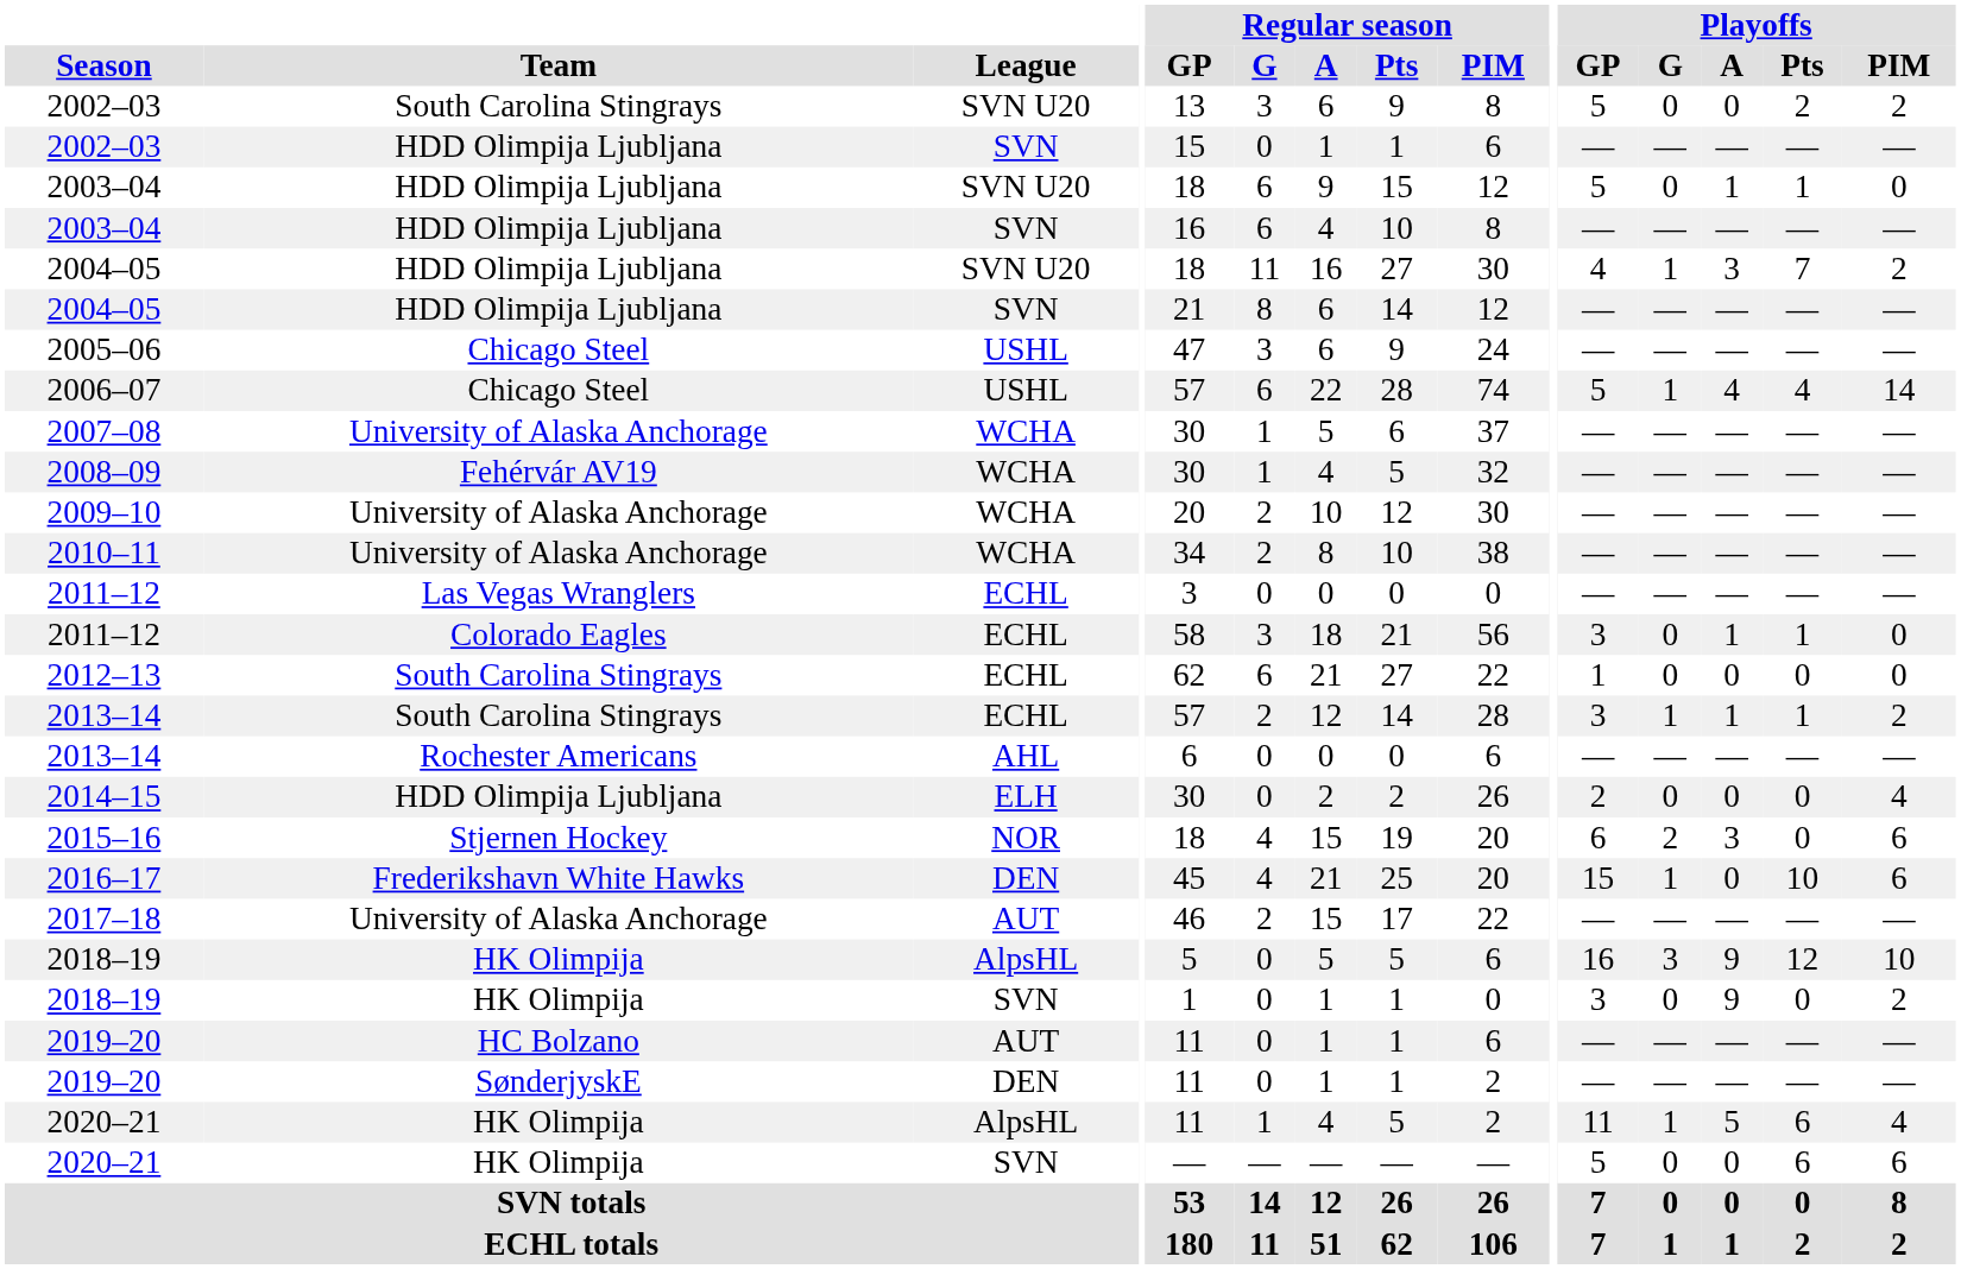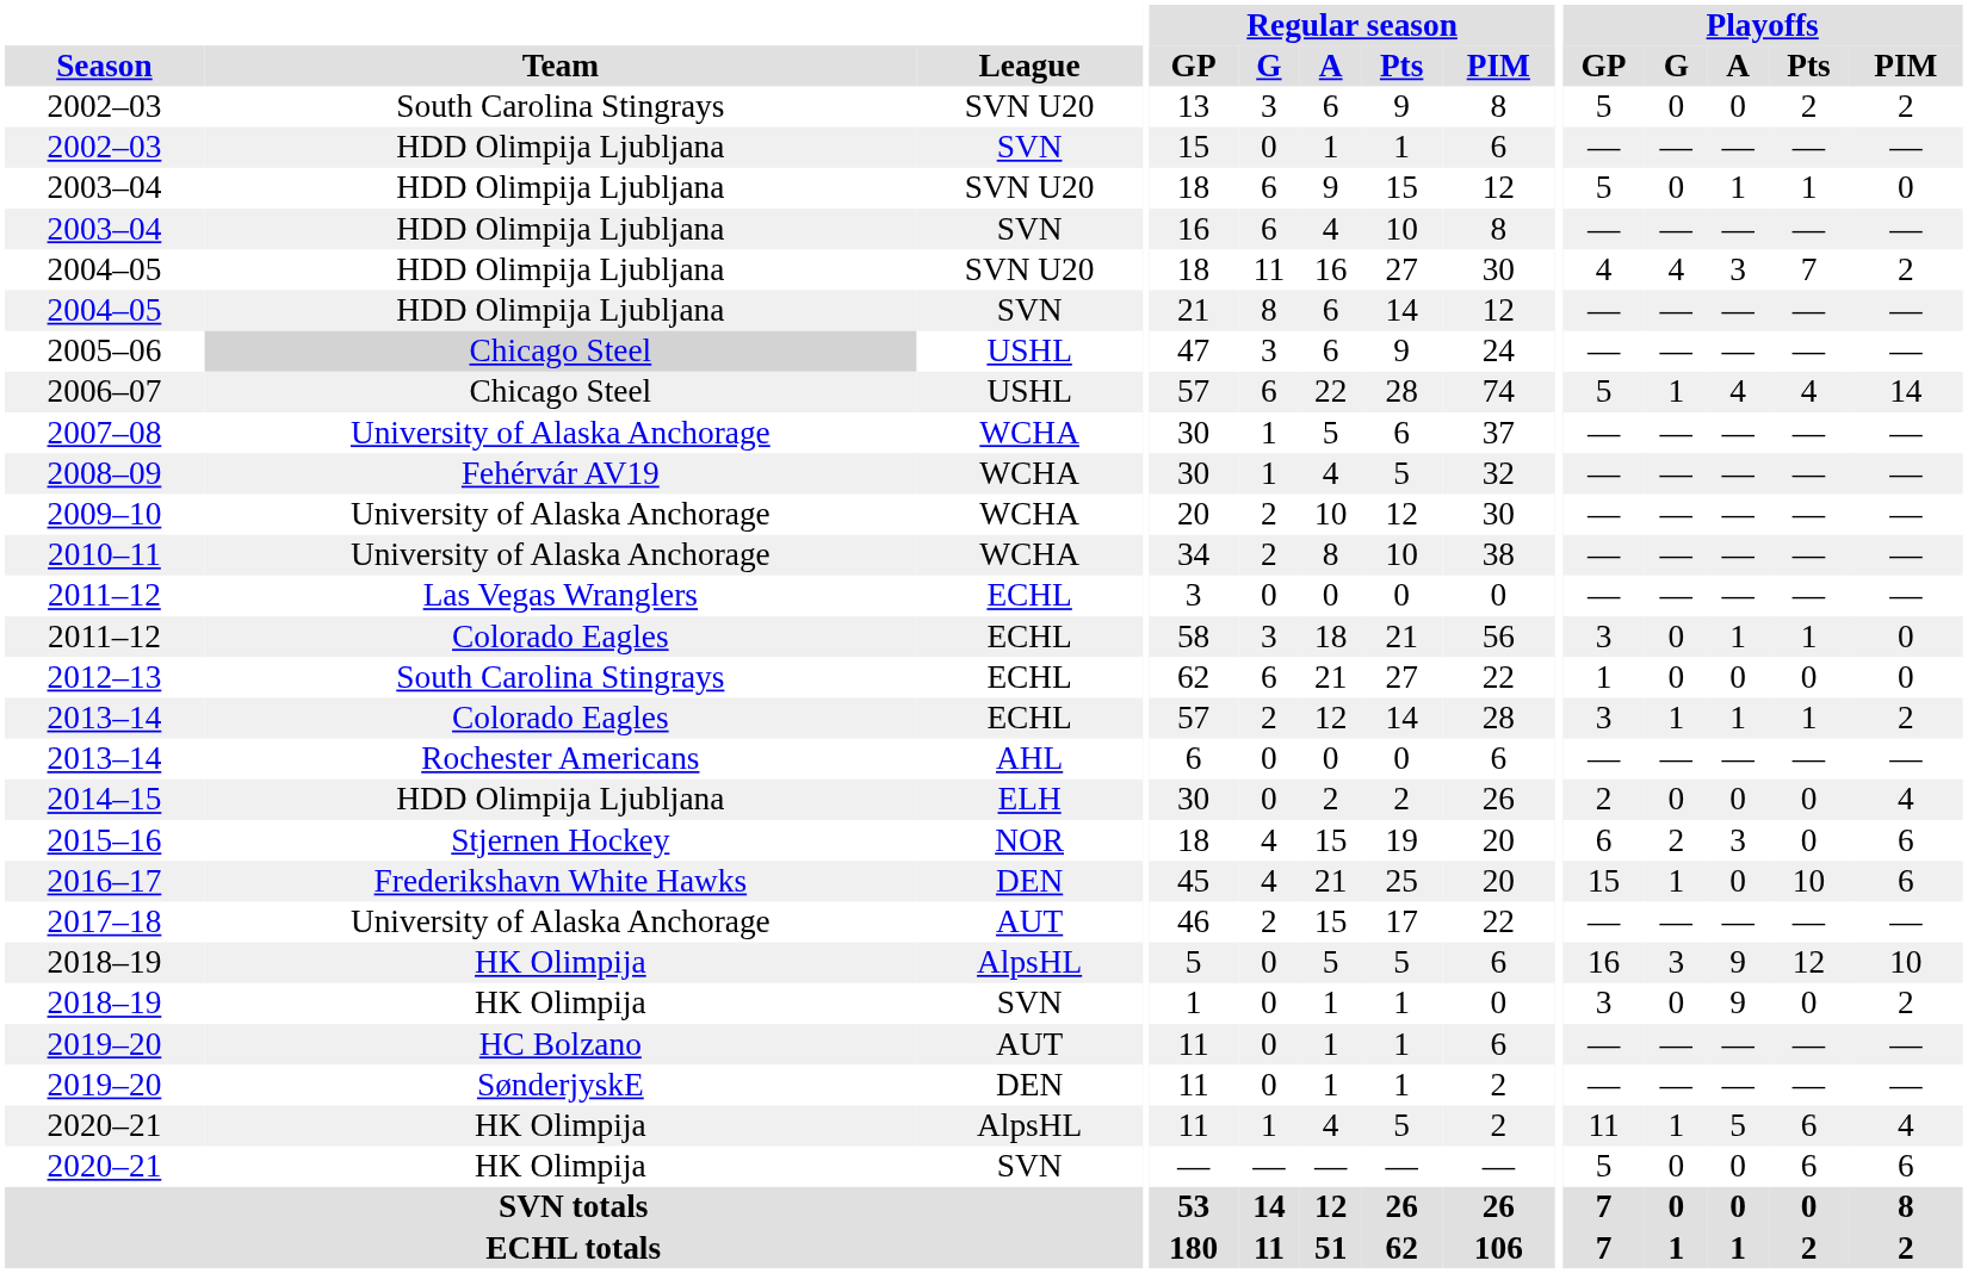 <table border="0" cellpadding="1" cellspacing="0" style="text-align:center; width:60em">
 <tr bgcolor="#e0e0e0">
 <th colspan="3" bgcolor="#ffffff"></th>
 <th rowspan="99" bgcolor="#ffffff"></th>
 <th colspan="5"><a href='#'>Regular season</a></th>
 <th rowspan="99" bgcolor="#ffffff"></th>
 <th colspan="5"><a href='#'>Playoffs</a></th>
 </tr>
 <tr bgcolor="#e0e0e0">
 <th><a href='#'>Season</a></th>
 <th>Team</th>
 <th>League</th>
 <th>GP</th>
 <th><a href='#'>G</a></th>
 <th><a href='#'>A</a></th>
 <th><a href='#'>Pts</a></th>
 <th><a href='#'>PIM</a></th>
 <th>GP</th>
 <th>G</th>
 <th>A</th>
 <th>Pts</th>
 <th>PIM</th>
 </tr>
 <tr>
 <td>2002–03</td>
 <td>South Carolina Stingrays</td>
 <td>SVN U20</td>
 <td>13</td>
 <td>3</td>
 <td>6</td>
 <td>9</td>
 <td>8</td>
 <td>5</td>
 <td>0</td>
 <td>0</td>
 <td>2</td>
 <td>2</td>
 </tr>
 <tr bgcolor="#f0f0f0">
 <td><a href='#'>2002–03</a></td>
 <td>HDD Olimpija Ljubljana</td>
 <td><a href='#'>SVN</a></td>
 <td>15</td>
 <td>0</td>
 <td>1</td>
 <td>1</td>
 <td>6</td>
 <td>—</td>
 <td>—</td>
 <td>—</td>
 <td>—</td>
 <td>—</td>
 </tr>
 <tr>
 <td>2003–04</td>
 <td>HDD Olimpija Ljubljana</td>
 <td>SVN U20</td>
 <td>18</td>
 <td>6</td>
 <td>9</td>
 <td>15</td>
 <td>12</td>
 <td>5</td>
 <td>0</td>
 <td>1</td>
 <td>1</td>
 <td>0</td>
 </tr>
 <tr bgcolor="#f0f0f0">
 <td><a href='#'>2003–04</a></td>
 <td>HDD Olimpija Ljubljana</td>
 <td>SVN</td>
 <td>16</td>
 <td>6</td>
 <td>4</td>
 <td>10</td>
 <td>8</td>
 <td>—</td>
 <td>—</td>
 <td>—</td>
 <td>—</td>
 <td>—</td>
 </tr>
 <tr>
 <td>2004–05</td>
 <td>HDD Olimpija Ljubljana</td>
 <td>SVN U20</td>
 <td>18</td>
 <td>11</td>
 <td>16</td>
 <td>27</td>
 <td>30</td>
 <td>4</td>
-<td>1</td>
+<td>4</td>
 <td>3</td>
 <td>7</td>
 <td>2</td>
 </tr>
 <tr bgcolor="#f0f0f0">
 <td><a href='#'>2004–05</a></td>
 <td>HDD Olimpija Ljubljana</td>
 <td>SVN</td>
 <td>21</td>
 <td>8</td>
 <td>6</td>
 <td>14</td>
 <td>12</td>
 <td>—</td>
 <td>—</td>
 <td>—</td>
 <td>—</td>
 <td>—</td>
 </tr>
 <tr>
 <td>2005–06</td>
-<td><a href='#'>Chicago Steel</a></td>
+<td style="background: lightgrey;"><a href='#'>Chicago Steel</a></td>
 <td><a href='#'>USHL</a></td>
 <td>47</td>
 <td>3</td>
 <td>6</td>
 <td>9</td>
 <td>24</td>
 <td>—</td>
 <td>—</td>
 <td>—</td>
 <td>—</td>
 <td>—</td>
 </tr>
 <tr bgcolor="#f0f0f0">
 <td>2006–07</td>
 <td>Chicago Steel</td>
 <td>USHL</td>
 <td>57</td>
 <td>6</td>
 <td>22</td>
 <td>28</td>
 <td>74</td>
 <td>5</td>
 <td>1</td>
 <td>4</td>
 <td>4</td>
 <td>14</td>
 </tr>
 <tr>
 <td><a href='#'>2007–08</a></td>
 <td><a href='#'>University of Alaska Anchorage</a></td>
 <td><a href='#'>WCHA</a></td>
 <td>30</td>
 <td>1</td>
 <td>5</td>
 <td>6</td>
 <td>37</td>
 <td>—</td>
 <td>—</td>
 <td>—</td>
 <td>—</td>
 <td>—</td>
 </tr>
 <tr bgcolor="#f0f0f0">
 <td><a href='#'>2008–09</a></td>
 <td><a href='#'>Fehérvár AV19</a></td>
 <td>WCHA</td>
 <td>30</td>
 <td>1</td>
 <td>4</td>
 <td>5</td>
 <td>32</td>
 <td>—</td>
 <td>—</td>
 <td>—</td>
 <td>—</td>
 <td>—</td>
 </tr>
 <tr>
 <td><a href='#'>2009–10</a></td>
 <td>University of Alaska Anchorage</td>
 <td>WCHA</td>
 <td>20</td>
 <td>2</td>
 <td>10</td>
 <td>12</td>
 <td>30</td>
 <td>—</td>
 <td>—</td>
 <td>—</td>
 <td>—</td>
 <td>—</td>
 </tr>
 <tr bgcolor="#f0f0f0">
 <td><a href='#'>2010–11</a></td>
 <td>University of Alaska Anchorage</td>
 <td>WCHA</td>
 <td>34</td>
 <td>2</td>
 <td>8</td>
 <td>10</td>
 <td>38</td>
 <td>—</td>
 <td>—</td>
 <td>—</td>
 <td>—</td>
 <td>—</td>
 </tr>
 <tr>
 <td><a href='#'>2011–12</a></td>
 <td><a href='#'>Las Vegas Wranglers</a></td>
 <td><a href='#'>ECHL</a></td>
 <td>3</td>
 <td>0</td>
 <td>0</td>
 <td>0</td>
 <td>0</td>
 <td>—</td>
 <td>—</td>
 <td>—</td>
 <td>—</td>
 <td>—</td>
 </tr>
 <tr bgcolor="#f0f0f0">
 <td>2011–12</td>
 <td><a href='#'>Colorado Eagles</a></td>
 <td>ECHL</td>
 <td>58</td>
 <td>3</td>
 <td>18</td>
 <td>21</td>
 <td>56</td>
 <td>3</td>
 <td>0</td>
 <td>1</td>
 <td>1</td>
 <td>0</td>
 </tr>
 <tr>
 <td><a href='#'>2012–13</a></td>
 <td><a href='#'>South Carolina Stingrays</a></td>
 <td>ECHL</td>
 <td>62</td>
 <td>6</td>
 <td>21</td>
 <td>27</td>
 <td>22</td>
 <td>1</td>
 <td>0</td>
 <td>0</td>
 <td>0</td>
 <td>0</td>
 </tr>
 <tr bgcolor="#f0f0f0">
 <td><a href='#'>2013–14</a></td>
-<td>South Carolina Stingrays</td>
+<td><a href='#'>Colorado Eagles</a></td>
 <td>ECHL</td>
 <td>57</td>
 <td>2</td>
 <td>12</td>
 <td>14</td>
 <td>28</td>
 <td>3</td>
 <td>1</td>
 <td>1</td>
 <td>1</td>
 <td>2</td>
 </tr>
 <tr>
 <td><a href='#'>2013–14</a></td>
 <td><a href='#'>Rochester Americans</a></td>
 <td><a href='#'>AHL</a></td>
 <td>6</td>
 <td>0</td>
 <td>0</td>
 <td>0</td>
 <td>6</td>
 <td>—</td>
 <td>—</td>
 <td>—</td>
 <td>—</td>
 <td>—</td>
 </tr>
 <tr bgcolor="#f0f0f0">
 <td><a href='#'>2014–15</a></td>
 <td>HDD Olimpija Ljubljana</td>
 <td><a href='#'>ELH</a></td>
 <td>30</td>
 <td>0</td>
 <td>2</td>
 <td>2</td>
 <td>26</td>
 <td>2</td>
 <td>0</td>
 <td>0</td>
 <td>0</td>
 <td>4</td>
 </tr>
 <tr>
 <td><a href='#'>2015–16</a></td>
 <td><a href='#'>Stjernen Hockey</a></td>
 <td><a href='#'>NOR</a></td>
 <td>18</td>
 <td>4</td>
 <td>15</td>
 <td>19</td>
 <td>20</td>
 <td>6</td>
 <td>2</td>
 <td>3</td>
 <td>0</td>
 <td>6</td>
 </tr>
 <tr bgcolor="#f0f0f0">
 <td><a href='#'>2016–17</a></td>
 <td><a href='#'>Frederikshavn White Hawks</a></td>
 <td><a href='#'>DEN</a></td>
 <td>45</td>
 <td>4</td>
 <td>21</td>
 <td>25</td>
 <td>20</td>
 <td>15</td>
 <td>1</td>
 <td>0</td>
 <td>10</td>
 <td>6</td>
 </tr>
 <tr>
 <td><a href='#'>2017–18</a></td>
 <td>University of Alaska Anchorage</td>
 <td><a href='#'>AUT</a></td>
 <td>46</td>
 <td>2</td>
 <td>15</td>
 <td>17</td>
 <td>22</td>
 <td>—</td>
 <td>—</td>
 <td>—</td>
 <td>—</td>
 <td>—</td>
 </tr>
 <tr bgcolor="#f0f0f0">
 <td>2018–19</td>
 <td><a href='#'>HK Olimpija</a></td>
 <td><a href='#'>AlpsHL</a></td>
 <td>5</td>
 <td>0</td>
 <td>5</td>
 <td>5</td>
 <td>6</td>
 <td>16</td>
 <td>3</td>
 <td>9</td>
 <td>12</td>
 <td>10</td>
 </tr>
 <tr>
 <td><a href='#'>2018–19</a></td>
 <td>HK Olimpija</td>
 <td>SVN</td>
 <td>1</td>
 <td>0</td>
 <td>1</td>
 <td>1</td>
 <td>0</td>
 <td>3</td>
 <td>0</td>
 <td>9</td>
 <td>0</td>
 <td>2</td>
 </tr>
 <tr bgcolor="#f0f0f0">
 <td><a href='#'>2019–20</a></td>
 <td><a href='#'>HC Bolzano</a></td>
 <td>AUT</td>
 <td>11</td>
 <td>0</td>
 <td>1</td>
 <td>1</td>
 <td>6</td>
 <td>—</td>
 <td>—</td>
 <td>—</td>
 <td>—</td>
 <td>—</td>
 </tr>
 <tr>
 <td><a href='#'>2019–20</a></td>
 <td><a href='#'>SønderjyskE</a></td>
 <td>DEN</td>
 <td>11</td>
 <td>0</td>
 <td>1</td>
 <td>1</td>
 <td>2</td>
 <td>—</td>
 <td>—</td>
 <td>—</td>
 <td>—</td>
 <td>—</td>
 </tr>
 <tr bgcolor="#f0f0f0">
 <td>2020–21</td>
 <td>HK Olimpija</td>
 <td>AlpsHL</td>
 <td>11</td>
 <td>1</td>
 <td>4</td>
 <td>5</td>
 <td>2</td>
 <td>11</td>
 <td>1</td>
 <td>5</td>
 <td>6</td>
 <td>4</td>
 </tr>
 <tr>
 <td><a href='#'>2020–21</a></td>
 <td>HK Olimpija</td>
 <td>SVN</td>
 <td>—</td>
 <td>—</td>
 <td>—</td>
 <td>—</td>
 <td>—</td>
 <td>5</td>
 <td>0</td>
 <td>0</td>
 <td>6</td>
 <td>6</td>
 </tr>
 <tr bgcolor="#e0e0e0">
 <th colspan="3">SVN totals</th>
 <th>53</th>
 <th>14</th>
 <th>12</th>
 <th>26</th>
 <th>26</th>
 <th>7</th>
 <th>0</th>
 <th>0</th>
 <th>0</th>
 <th>8</th>
 </tr>
 <tr bgcolor="#e0e0e0">
 <th colspan="3">ECHL totals</th>
 <th>180</th>
 <th>11</th>
 <th>51</th>
 <th>62</th>
 <th>106</th>
 <th>7</th>
 <th>1</th>
 <th>1</th>
 <th>2</th>
 <th>2</th>
 </tr>
 </table>
